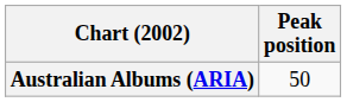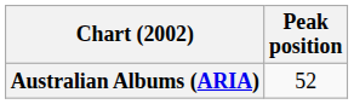 <table class="wikitable plainrowheaders">
 <tr>
 <th>Chart (2002)</th>
 <th>Peak<br>position</th>
 </tr>
 <tr>
 <th scope="row">Australian Albums (<a href='#'>ARIA</a>)</th>
-<td align="center">50</td>
+<td align="center">52</td>
 </tr>
 </table>
